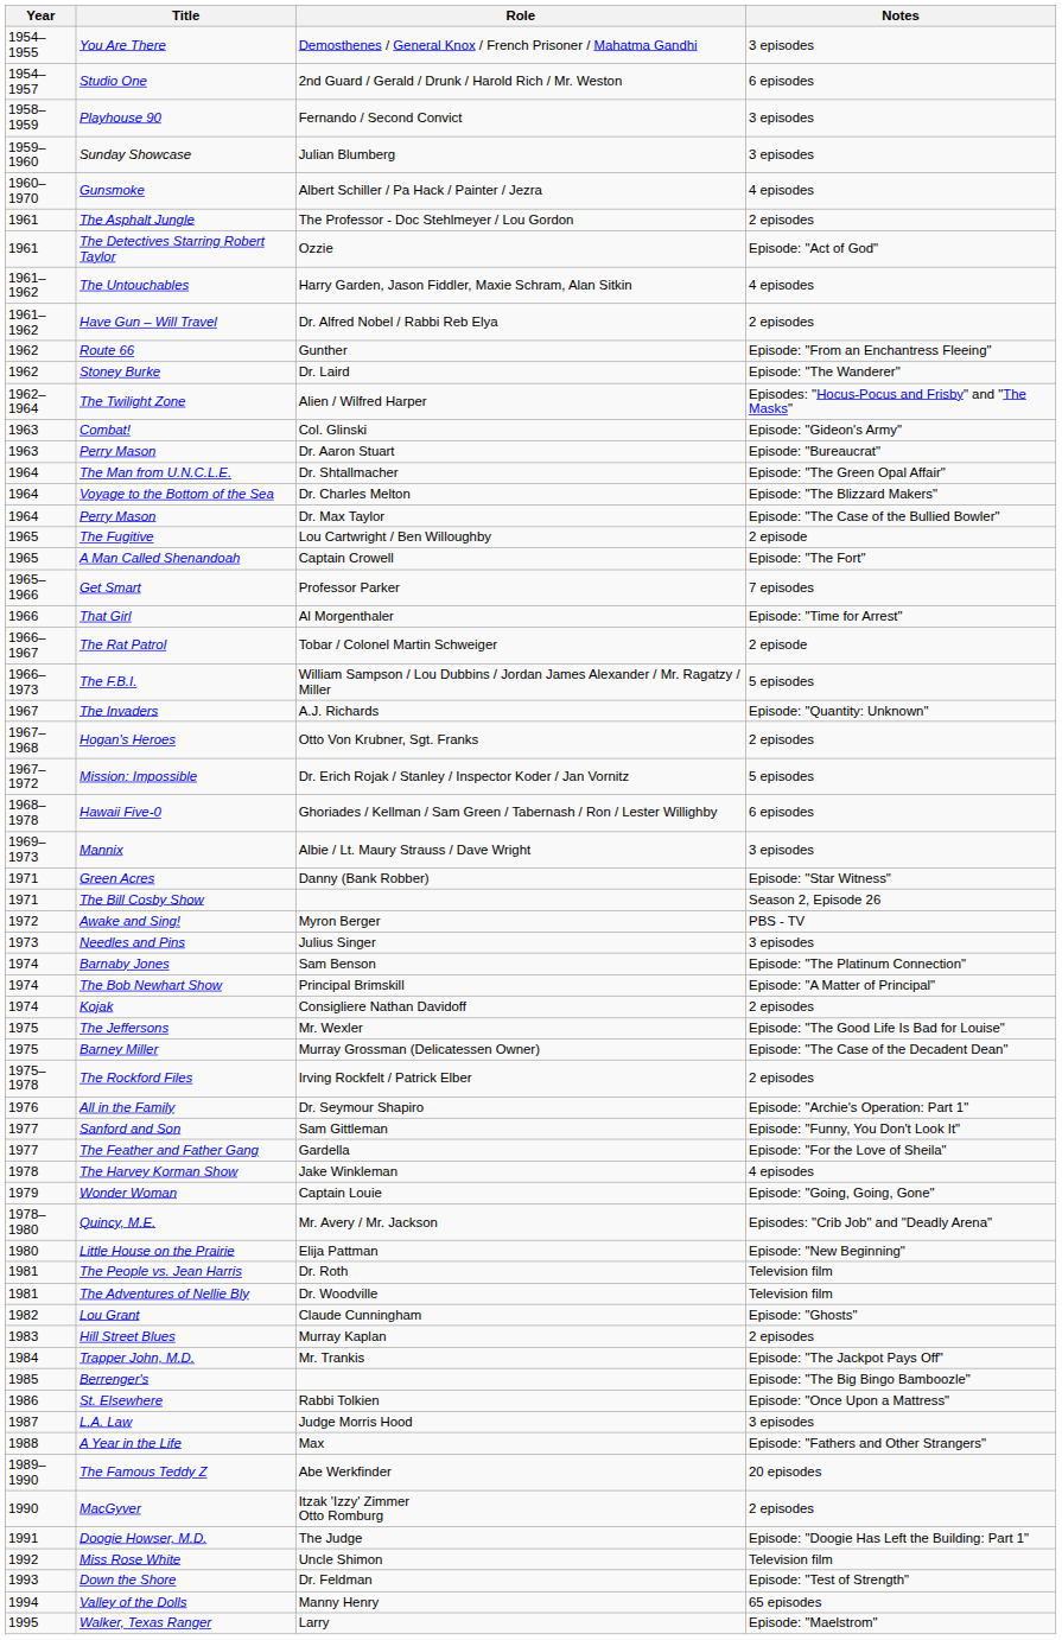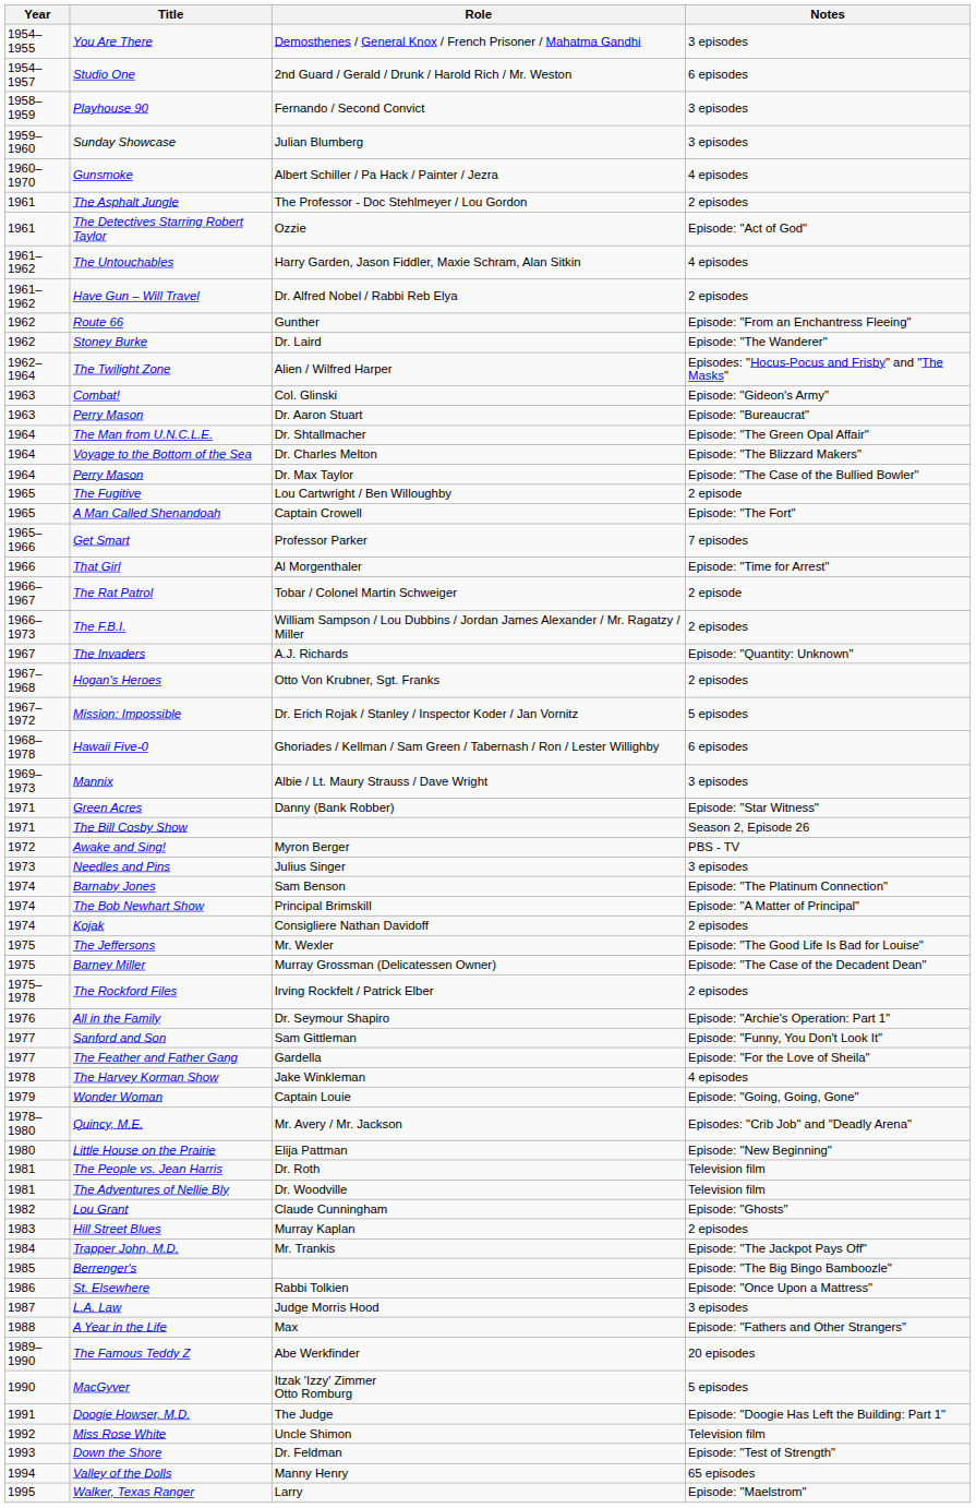 <table class="wikitable sortable">
 <tr>
 <th>Year</th>
 <th>Title</th>
 <th>Role</th>
 <th class="unsortable">Notes</th>
 </tr>
 <tr>
 <td>1954–1955</td>
 <td><em><a href='#'>You Are There</a></em></td>
 <td><a href='#'>Demosthenes</a> / <a href='#'>General Knox</a> / French Prisoner / <a href='#'>Mahatma Gandhi</a></td>
 <td>3 episodes</td>
 </tr>
 <tr>
 <td>1954–1957</td>
 <td><em><a href='#'>Studio One</a></em></td>
 <td>2nd Guard / Gerald / Drunk / Harold Rich / Mr. Weston</td>
 <td>6 episodes</td>
 </tr>
 <tr>
 <td>1958–1959</td>
 <td><em><a href='#'>Playhouse 90</a></em></td>
 <td>Fernando / Second Convict</td>
 <td>3 episodes</td>
 </tr>
 <tr>
 <td>1959–1960</td>
 <td><em>Sunday Showcase</em></td>
 <td>Julian Blumberg</td>
 <td>3 episodes</td>
 </tr>
 <tr>
 <td>1960–1970</td>
 <td><em><a href='#'>Gunsmoke</a></em></td>
 <td>Albert Schiller / Pa Hack / Painter / Jezra</td>
 <td>4 episodes</td>
 </tr>
 <tr>
 <td>1961</td>
 <td><em><a href='#'>The Asphalt Jungle</a></em></td>
 <td>The Professor - Doc Stehlmeyer / Lou Gordon</td>
 <td>2 episodes</td>
 </tr>
 <tr>
 <td>1961</td>
 <td><em><a href='#'>The Detectives Starring Robert Taylor</a></em></td>
 <td>Ozzie</td>
 <td>Episode: "Act of God"</td>
 </tr>
 <tr>
 <td>1961–1962</td>
 <td><em><a href='#'>The Untouchables</a></em></td>
 <td>Harry Garden, Jason Fiddler, Maxie Schram, Alan Sitkin</td>
 <td>4 episodes</td>
 </tr>
 <tr>
 <td>1961–1962</td>
 <td><em><a href='#'>Have Gun – Will Travel</a></em></td>
 <td>Dr. Alfred Nobel / Rabbi Reb Elya</td>
 <td>2 episodes</td>
 </tr>
 <tr>
 <td>1962</td>
 <td><em><a href='#'>Route 66</a></em></td>
 <td>Gunther</td>
 <td>Episode: "From an Enchantress Fleeing"</td>
 </tr>
 <tr>
 <td>1962</td>
 <td><em><a href='#'>Stoney Burke</a></em></td>
 <td>Dr. Laird</td>
 <td>Episode: "The Wanderer"</td>
 </tr>
 <tr>
 <td>1962–1964</td>
 <td><em><a href='#'>The Twilight Zone</a></em></td>
 <td>Alien / Wilfred Harper</td>
 <td>Episodes: "<a href='#'>Hocus-Pocus and Frisby</a>" and "<a href='#'>The Masks</a>"</td>
 </tr>
 <tr>
 <td>1963</td>
 <td><em><a href='#'>Combat!</a></em></td>
 <td>Col. Glinski</td>
 <td>Episode: "Gideon's Army"</td>
 </tr>
 <tr>
 <td>1963</td>
 <td><a href='#'><em>Perry Mason</em></a></td>
 <td>Dr. Aaron Stuart</td>
 <td>Episode: "Bureaucrat"</td>
 </tr>
 <tr>
 <td>1964</td>
 <td><em><a href='#'>The Man from U.N.C.L.E.</a></em></td>
 <td>Dr. Shtallmacher</td>
 <td>Episode: "The Green Opal Affair"</td>
 </tr>
 <tr>
 <td>1964</td>
 <td><em><a href='#'>Voyage to the Bottom of the Sea</a></em></td>
 <td>Dr. Charles Melton</td>
 <td>Episode: "The Blizzard Makers"</td>
 </tr>
 <tr>
 <td>1964</td>
 <td><em><a href='#'>Perry Mason</a></em></td>
 <td>Dr. Max Taylor</td>
 <td>Episode: "The Case of the Bullied  Bowler"</td>
 </tr>
 <tr>
 <td>1965</td>
 <td><em><a href='#'>The Fugitive</a></em></td>
 <td>Lou Cartwright / Ben Willoughby</td>
 <td>2 episode</td>
 </tr>
 <tr>
 <td>1965</td>
 <td><em><a href='#'>A Man Called Shenandoah</a></em></td>
 <td>Captain Crowell</td>
 <td>Episode: "The Fort"</td>
 </tr>
 <tr>
 <td>1965–1966</td>
 <td><em><a href='#'>Get Smart</a></em></td>
 <td>Professor Parker</td>
 <td>7 episodes</td>
 </tr>
 <tr>
 <td>1966</td>
 <td><em><a href='#'>That Girl</a></em></td>
 <td>Al Morgenthaler</td>
 <td>Episode: "Time for Arrest"</td>
 </tr>
 <tr>
 <td>1966–1967</td>
 <td><em><a href='#'>The Rat Patrol</a></em></td>
 <td>Tobar / Colonel Martin Schweiger</td>
 <td>2 episode</td>
 </tr>
 <tr>
 <td>1966–1973</td>
 <td><em><a href='#'>The F.B.I.</a></em></td>
 <td>William Sampson / Lou Dubbins / Jordan James Alexander / Mr. Ragatzy / Miller</td>
-<td>5 episodes</td>
+<td>2 episodes</td>
 </tr>
 <tr>
 <td>1967</td>
 <td><em><a href='#'>The Invaders</a></em></td>
 <td>A.J. Richards</td>
 <td>Episode: "Quantity: Unknown"</td>
 </tr>
 <tr>
 <td>1967–1968</td>
 <td><em><a href='#'>Hogan's Heroes</a></em></td>
 <td>Otto Von Krubner, Sgt. Franks</td>
 <td>2 episodes</td>
 </tr>
 <tr>
 <td>1967–1972</td>
 <td><em><a href='#'>Mission: Impossible</a></em></td>
 <td>Dr. Erich Rojak / Stanley / Inspector Koder / Jan Vornitz</td>
 <td>5 episodes</td>
 </tr>
 <tr>
 <td>1968–1978</td>
 <td><em><a href='#'>Hawaii Five-0</a></em></td>
 <td>Ghoriades / Kellman / Sam Green / Tabernash / Ron / Lester Willighby</td>
 <td>6 episodes</td>
 </tr>
 <tr>
 <td>1969–1973</td>
 <td><em><a href='#'>Mannix</a></em></td>
 <td>Albie / Lt. Maury Strauss / Dave Wright</td>
 <td>3 episodes</td>
 </tr>
 <tr>
 <td>1971</td>
 <td><em><a href='#'>Green Acres</a></em></td>
 <td>Danny (Bank Robber)</td>
 <td>Episode: "Star Witness"</td>
 </tr>
 <tr>
 <td>1971</td>
 <td><em><a href='#'>The Bill Cosby Show</a></em></td>
 <td></td>
 <td>Season 2, Episode 26</td>
 </tr>
 <tr>
 <td>1972</td>
 <td><em><a href='#'>Awake and Sing!</a></em></td>
 <td>Myron Berger</td>
 <td>PBS - TV</td>
 </tr>
 <tr>
 <td>1973</td>
 <td><em><a href='#'>Needles and Pins</a></em></td>
 <td>Julius Singer</td>
 <td>3 episodes</td>
 </tr>
 <tr>
 <td>1974</td>
 <td><em><a href='#'>Barnaby Jones</a></em></td>
 <td>Sam Benson</td>
 <td>Episode: "The Platinum Connection"</td>
 </tr>
 <tr>
 <td>1974</td>
 <td><em><a href='#'>The Bob Newhart Show</a></em></td>
 <td>Principal Brimskill</td>
 <td>Episode: "A Matter of Principal"</td>
 </tr>
 <tr>
 <td>1974</td>
 <td><em><a href='#'>Kojak</a></em></td>
 <td>Consigliere Nathan Davidoff</td>
 <td>2 episodes</td>
 </tr>
 <tr>
 <td>1975</td>
 <td><em><a href='#'>The Jeffersons</a></em></td>
 <td>Mr. Wexler</td>
 <td>Episode: "The Good Life Is Bad for Louise"</td>
 </tr>
 <tr>
 <td>1975</td>
 <td><em><a href='#'>Barney Miller</a></em></td>
 <td>Murray Grossman (Delicatessen Owner)</td>
 <td>Episode: "The Case of the Decadent Dean"</td>
 </tr>
 <tr>
 <td>1975–1978</td>
 <td><em><a href='#'>The Rockford Files</a></em></td>
 <td>Irving Rockfelt / Patrick Elber</td>
 <td>2 episodes</td>
 </tr>
 <tr>
 <td>1976</td>
 <td><em><a href='#'>All in the Family</a></em></td>
 <td>Dr. Seymour Shapiro</td>
 <td>Episode: "Archie's Operation: Part 1"</td>
 </tr>
 <tr>
 <td>1977</td>
 <td><em><a href='#'>Sanford and Son</a></em></td>
 <td>Sam Gittleman</td>
 <td>Episode: "Funny, You Don't Look It"</td>
 </tr>
 <tr>
 <td>1977</td>
 <td><em><a href='#'>The Feather and Father Gang</a></em></td>
 <td>Gardella</td>
 <td>Episode: "For the Love of Sheila"</td>
 </tr>
 <tr>
 <td>1978</td>
 <td><em><a href='#'>The Harvey Korman Show</a></em></td>
 <td>Jake Winkleman</td>
 <td>4 episodes</td>
 </tr>
 <tr>
 <td>1979</td>
 <td><em><a href='#'>Wonder Woman</a></em></td>
 <td>Captain Louie</td>
 <td>Episode: "Going, Going, Gone"</td>
 </tr>
 <tr>
 <td>1978–1980</td>
 <td><em><a href='#'>Quincy, M.E.</a></em></td>
 <td>Mr. Avery / Mr. Jackson</td>
 <td>Episodes: "Crib Job" and "Deadly Arena"</td>
 </tr>
 <tr>
 <td>1980</td>
 <td><em><a href='#'>Little House on the Prairie</a></em></td>
 <td>Elija Pattman</td>
 <td>Episode: "New Beginning"</td>
 </tr>
 <tr>
 <td>1981</td>
 <td><em><a href='#'>The People vs. Jean Harris</a></em></td>
 <td>Dr. Roth</td>
 <td>Television film</td>
 </tr>
 <tr>
 <td>1981</td>
 <td><em><a href='#'>The Adventures of Nellie Bly</a></em></td>
 <td>Dr. Woodville</td>
 <td>Television film</td>
 </tr>
 <tr>
 <td>1982</td>
 <td><em><a href='#'>Lou Grant</a></em></td>
 <td>Claude Cunningham</td>
 <td>Episode: "Ghosts"</td>
 </tr>
 <tr>
 <td>1983</td>
 <td><em><a href='#'>Hill Street Blues</a></em></td>
 <td>Murray Kaplan</td>
 <td>2 episodes</td>
 </tr>
 <tr>
 <td>1984</td>
 <td><em><a href='#'>Trapper John, M.D.</a></em></td>
 <td>Mr. Trankis</td>
 <td>Episode: "The Jackpot Pays Off"</td>
 </tr>
 <tr>
 <td>1985</td>
 <td><em><a href='#'>Berrenger's</a></em></td>
 <td></td>
 <td>Episode: "The Big Bingo Bamboozle"</td>
 </tr>
 <tr>
 <td>1986</td>
 <td><em><a href='#'>St. Elsewhere</a></em></td>
 <td>Rabbi Tolkien</td>
 <td>Episode: "Once Upon a Mattress"</td>
 </tr>
 <tr>
 <td>1987</td>
 <td><em><a href='#'>L.A. Law</a></em></td>
 <td>Judge Morris Hood</td>
 <td>3 episodes</td>
 </tr>
 <tr>
 <td>1988</td>
 <td><em><a href='#'>A Year in the Life</a></em></td>
 <td>Max</td>
 <td>Episode: "Fathers and Other Strangers"</td>
 </tr>
 <tr>
 <td>1989–1990</td>
 <td><em><a href='#'>The Famous Teddy Z</a></em></td>
 <td>Abe Werkfinder</td>
 <td>20 episodes</td>
 </tr>
 <tr>
 <td>1990</td>
 <td><em><a href='#'>MacGyver</a></em></td>
 <td>Itzak 'Izzy' Zimmer<br>Otto Romburg</td>
-<td>2 episodes</td>
+<td>5 episodes</td>
 </tr>
 <tr>
 <td>1991</td>
 <td><em><a href='#'>Doogie Howser, M.D.</a></em></td>
 <td>The Judge</td>
 <td>Episode: "Doogie Has Left the Building: Part 1"</td>
 </tr>
 <tr>
 <td>1992</td>
 <td><em><a href='#'>Miss Rose White</a></em></td>
 <td>Uncle Shimon</td>
 <td>Television film</td>
 </tr>
 <tr>
 <td>1993</td>
 <td><em><a href='#'>Down the Shore</a></em></td>
 <td>Dr. Feldman</td>
 <td>Episode: "Test of Strength"</td>
 </tr>
 <tr>
 <td>1994</td>
 <td><em><a href='#'>Valley of the Dolls</a></em></td>
 <td>Manny Henry</td>
 <td>65 episodes</td>
 </tr>
 <tr>
 <td>1995</td>
 <td><em><a href='#'>Walker, Texas Ranger</a></em></td>
 <td>Larry</td>
 <td>Episode: "Maelstrom"</td>
 </tr>
 </table>
